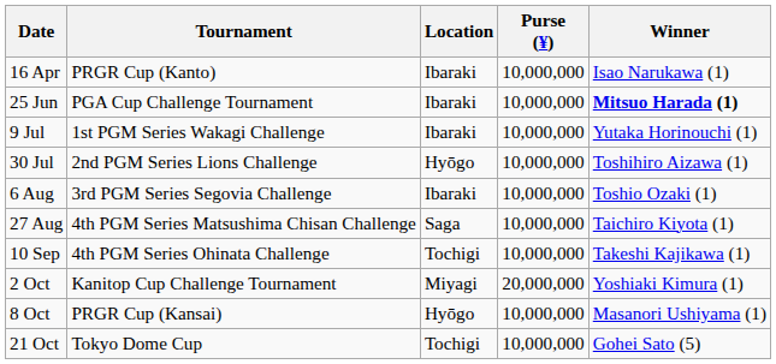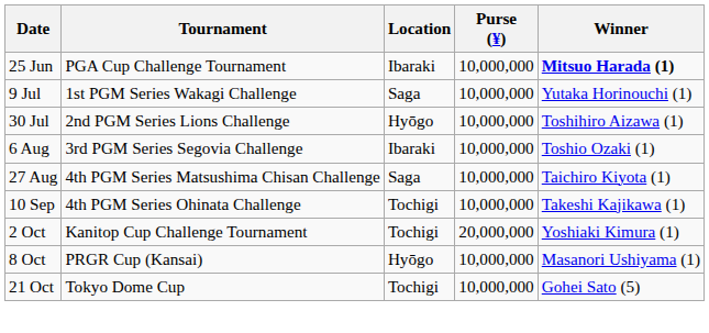 <table class="wikitable" style="font-size:95%">
 <tr>
 <th>Date</th>
 <th>Tournament</th>
 <th>Location</th>
 <th>Purse<br>(<a href='#'>¥</a>)</th>
 <th>Winner</th>
-</tr>
-<tr>
-<td>16 Apr</td>
-<td>PRGR Cup (Kanto)</td>
-<td>Ibaraki</td>
-<td align=right>10,000,000</td>
-<td> <a href='#'>Isao Narukawa</a> (1)</td>
 </tr>
 <tr>
 <td>25 Jun</td>
 <td>PGA Cup Challenge Tournament</td>
 <td>Ibaraki</td>
 <td align=right>10,000,000</td>
 <td><strong> <a href='#'>Mitsuo Harada</a> (1)</strong></td>
 </tr>
 <tr>
 <td>9 Jul</td>
 <td>1st PGM Series Wakagi Challenge</td>
-<td>Ibaraki</td>
+<td>Saga</td>
 <td align=right>10,000,000</td>
 <td> <a href='#'>Yutaka Horinouchi</a> (1)</td>
 </tr>
 <tr>
 <td>30 Jul</td>
 <td>2nd PGM Series Lions Challenge</td>
 <td>Hyōgo</td>
 <td align=right>10,000,000</td>
 <td> <a href='#'>Toshihiro Aizawa</a> (1)</td>
 </tr>
 <tr>
 <td>6 Aug</td>
 <td>3rd PGM Series Segovia Challenge</td>
 <td>Ibaraki</td>
 <td align=right>10,000,000</td>
 <td> <a href='#'>Toshio Ozaki</a> (1)</td>
 </tr>
 <tr>
 <td>27 Aug</td>
 <td>4th PGM Series Matsushima Chisan Challenge</td>
 <td>Saga</td>
 <td align=right>10,000,000</td>
 <td> <a href='#'>Taichiro Kiyota</a> (1)</td>
 </tr>
 <tr>
 <td>10 Sep</td>
 <td>4th PGM Series Ohinata Challenge</td>
 <td>Tochigi</td>
 <td align=right>10,000,000</td>
 <td> <a href='#'>Takeshi Kajikawa</a> (1)</td>
 </tr>
 <tr>
 <td>2 Oct</td>
 <td>Kanitop Cup Challenge Tournament</td>
-<td>Miyagi</td>
+<td>Tochigi</td>
 <td align=right>20,000,000</td>
 <td> <a href='#'>Yoshiaki Kimura</a> (1)</td>
 </tr>
 <tr>
 <td>8 Oct</td>
 <td>PRGR Cup (Kansai)</td>
 <td>Hyōgo</td>
 <td align=right>10,000,000</td>
 <td> <a href='#'>Masanori Ushiyama</a> (1)</td>
 </tr>
 <tr>
 <td>21 Oct</td>
 <td>Tokyo Dome Cup</td>
 <td>Tochigi</td>
 <td align=right>10,000,000</td>
 <td> <a href='#'>Gohei Sato</a> (5)</td>
 </tr>
 </table>
